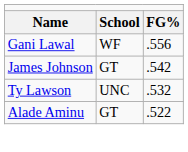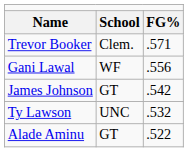 <table class="wikitable">
 <tr>
 <td colspan=3></td>
 </tr>
 <tr>
 <th>Name</th>
 <th>School</th>
 <th>FG%</th>
+</tr>
+<tr>
+<td><a href='#'>Trevor Booker</a></td>
+<td>Clem.</td>
+<td>.571</td>
 </tr>
 <tr>
 <td><a href='#'>Gani Lawal</a></td>
 <td>WF</td>
 <td>.556</td>
 </tr>
 <tr>
 <td><a href='#'>James Johnson</a></td>
 <td>GT</td>
 <td>.542</td>
 </tr>
 <tr>
 <td><a href='#'>Ty Lawson</a></td>
 <td>UNC</td>
 <td>.532</td>
 </tr>
 <tr>
 <td><a href='#'>Alade Aminu</a></td>
 <td>GT</td>
 <td>.522</td>
 </tr>
 </table>
